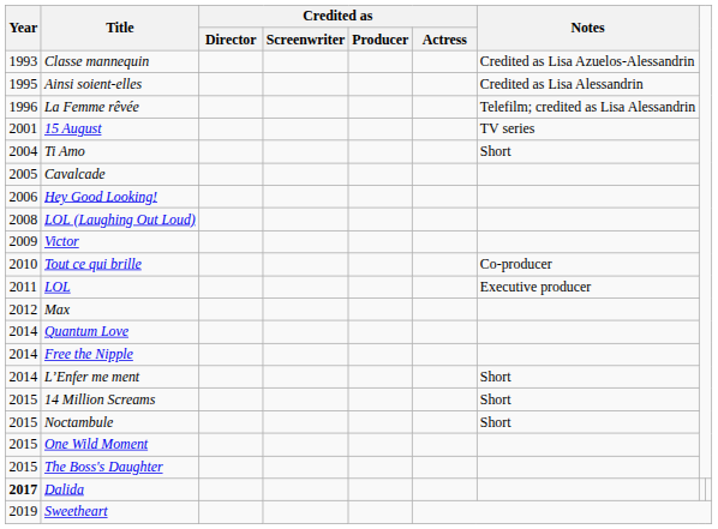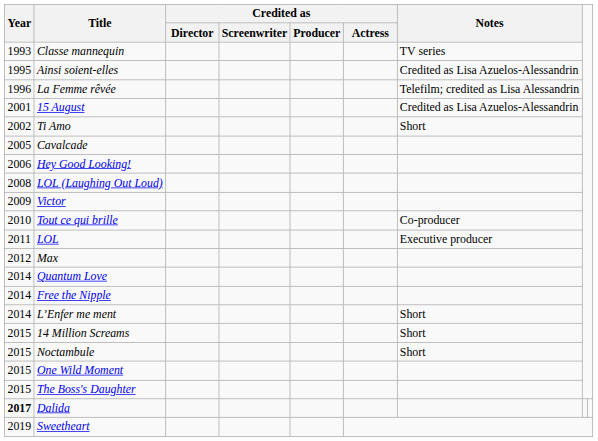 <table class="wikitable sortable">
 <tr>
 <th rowspan=2 width="33">Year</th>
 <th rowspan=2>Title</th>
 <th colspan=4>Credited as</th>
 <th rowspan=2>Notes</th>
 </tr>
 <tr>
 <th width=65>Director</th>
 <th width=65>Screenwriter</th>
 <th width=65>Producer</th>
 <th width=65>Actress</th>
 </tr>
 <tr>
 <td align="center">1993</td>
 <td align="left"><em>Classe mannequin</em></td>
 <td></td>
 <td></td>
 <td></td>
 <td></td>
-<td>Credited as Lisa Azuelos-Alessandrin</td>
+<td>TV series</td>
 </tr>
 <tr>
 <td align="center">1995</td>
 <td align="left"><em>Ainsi soient-elles</em></td>
 <td></td>
 <td></td>
 <td></td>
 <td></td>
-<td>Credited as Lisa Alessandrin</td>
+<td>Credited as Lisa Azuelos-Alessandrin</td>
 </tr>
 <tr>
 <td align="center">1996</td>
 <td align="left"><em>La Femme rêvée</em></td>
 <td></td>
 <td></td>
 <td></td>
 <td></td>
 <td>Telefilm; credited as Lisa Alessandrin</td>
 </tr>
 <tr>
 <td align="center">2001</td>
 <td align="left"><em><a href='#'>15 August</a></em></td>
 <td></td>
 <td></td>
 <td></td>
 <td></td>
-<td>TV series</td>
+<td>Credited as Lisa Azuelos-Alessandrin</td>
 </tr>
 <tr>
-<td align="center">2004</td>
+<td align="center">2002</td>
 <td align="left"><em>Ti Amo</em></td>
 <td></td>
 <td></td>
 <td></td>
 <td></td>
 <td>Short</td>
 </tr>
 <tr>
 <td align="center">2005</td>
 <td align="left"><em>Cavalcade</em></td>
 <td></td>
 <td></td>
 <td></td>
 <td></td>
 <td></td>
 </tr>
 <tr>
 <td align="center">2006</td>
 <td align="left"><em><a href='#'>Hey Good Looking!</a></em></td>
 <td></td>
 <td></td>
 <td></td>
 <td></td>
 <td></td>
 </tr>
 <tr>
 <td align="center">2008</td>
 <td align="left"><em><a href='#'>LOL (Laughing Out Loud)</a></em></td>
 <td></td>
 <td></td>
 <td></td>
 <td></td>
 <td></td>
 </tr>
 <tr>
 <td align="center">2009</td>
 <td align="left"><em><a href='#'>Victor</a></em></td>
 <td></td>
 <td></td>
 <td></td>
 <td></td>
 <td></td>
 </tr>
 <tr>
 <td align="center">2010</td>
 <td align="left"><em><a href='#'>Tout ce qui brille</a></em></td>
 <td></td>
 <td></td>
 <td></td>
 <td></td>
 <td>Co-producer</td>
 </tr>
 <tr>
 <td align="center">2011</td>
 <td align="left"><em><a href='#'>LOL</a></em></td>
 <td></td>
 <td></td>
 <td></td>
 <td></td>
 <td>Executive producer</td>
 </tr>
 <tr>
 <td align="center">2012</td>
 <td align="left"><em>Max</em></td>
 <td></td>
 <td></td>
 <td></td>
 <td></td>
 <td></td>
 </tr>
 <tr>
 <td align="center">2014</td>
 <td align="left"><em><a href='#'>Quantum Love</a></em></td>
 <td></td>
 <td></td>
 <td></td>
 <td></td>
 <td></td>
 </tr>
 <tr>
 <td align="center">2014</td>
 <td align="left"><em><a href='#'>Free the Nipple</a></em></td>
 <td></td>
 <td></td>
 <td></td>
 <td></td>
 <td></td>
 </tr>
 <tr>
 <td align="center">2014</td>
 <td align="left"><em>L’Enfer me ment</em></td>
 <td></td>
 <td></td>
 <td></td>
 <td></td>
 <td>Short</td>
 </tr>
 <tr>
 <td align="center">2015</td>
 <td align="left"><em>14 Million Screams</em></td>
 <td></td>
 <td></td>
 <td></td>
 <td></td>
 <td>Short</td>
 </tr>
 <tr>
 <td align="center">2015</td>
 <td align="left"><em>Noctambule</em></td>
 <td></td>
 <td></td>
 <td></td>
 <td></td>
 <td>Short</td>
 </tr>
 <tr>
 <td align="center">2015</td>
 <td align="left"><em><a href='#'>One Wild Moment</a></em></td>
 <td></td>
 <td></td>
 <td></td>
 <td></td>
 <td></td>
 </tr>
 <tr>
 <td align="center">2015</td>
 <td align="left"><em><a href='#'>The Boss's Daughter</a></em></td>
 <td></td>
 <td></td>
 <td></td>
 <td></td>
 <td></td>
 </tr>
 <tr>
 <td align="center"><strong>2017</strong></td>
 <td align="left"><em><a href='#'>Dalida</a></em></td>
 <td></td>
 <td></td>
 <td></td>
 <td></td>
 <td></td>
 <td></td>
 <td></td>
 </tr>
 <tr>
 <td align="center">2019</td>
 <td align="left"><em><a href='#'>Sweetheart</a></em></td>
 <td></td>
 <td></td>
 <td></td>
 </tr>
 </table>
